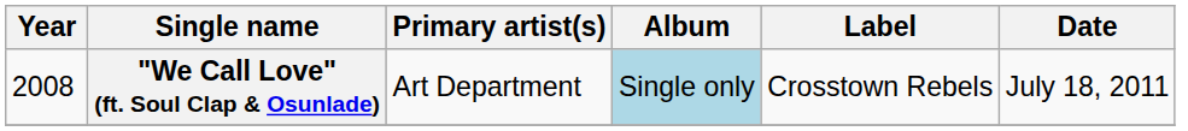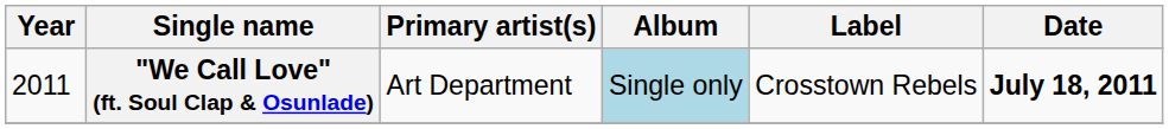 <table class="wikitable plainrowheaders" style="text-align:left;">
 <tr>
 <th scope="col" rowspan="1" style="width:2.5em;">Year</th>
 <th scope="col" rowspan="1">Single name</th>
 <th scope="col" rowspan="1">Primary artist(s)</th>
 <th scope="col" rowspan="1">Album</th>
 <th scope="col" rowspan="1">Label</th>
 <th scope="col" rowspan="1">Date</th>
 </tr>
 <tr>
-<td rowspan="1">2008</td>
+<td rowspan="1">2011</td>
 <th scope="row">"We Call Love"<br><small>(ft. Soul Clap & <a href='#'>Osunlade</a>)</small></th>
 <td>Art Department</td>
 <td rowspan=" " style="background: lightblue;">Single only</td>
 <td>Crosstown Rebels</td>
-<td>July 18, 2011</td>
+<td><strong>July 18, 2011</strong></td>
 </tr>
 <tr>
 </tr>
 </table>
